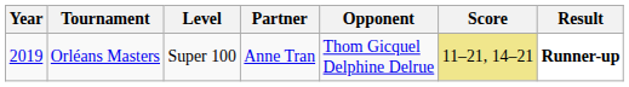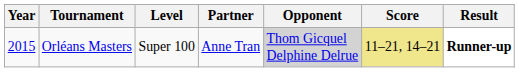 <table class="sortable wikitable" style="font-size: 90%;">
 <tr>
 <th>Year</th>
 <th>Tournament</th>
 <th>Level</th>
 <th>Partner</th>
 <th>Opponent</th>
 <th>Score</th>
 <th>Result</th>
 </tr>
 <tr>
-<td align="center"><a href='#'>2019</a></td>
+<td align="center"><a href='#'>2015</a></td>
 <td align="left"><a href='#'>Orléans Masters</a></td>
 <td align="left">Super 100</td>
 <td align="left"> <a href='#'>Anne Tran</a></td>
-<td align="left"> <a href='#'>Thom Gicquel</a><br> <a href='#'>Delphine Delrue</a></td>
+<td align="left" style="background: lightgrey;"> <a href='#'>Thom Gicquel</a><br> <a href='#'>Delphine Delrue</a></td>
 <td align="left" style="background: khaki;">11–21, 14–21</td>
 <td style="text-align:left; background:white"> <strong>Runner-up</strong></td>
 </tr>
 </table>
